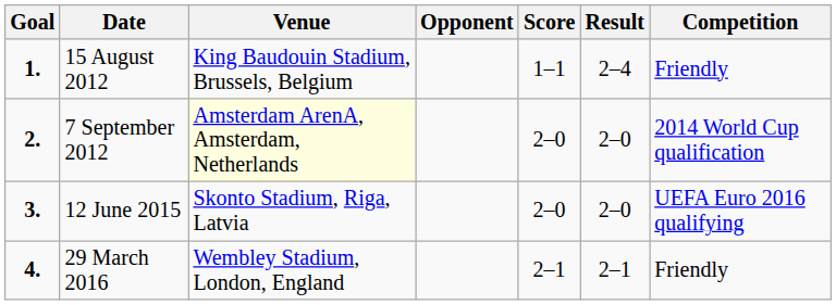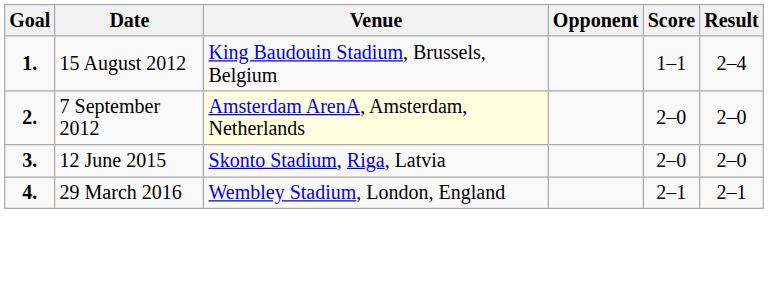 <table class="wikitable">
 <tr>
 <th>Goal</th>
 <th>Date</th>
 <th>Venue</th>
 <th>Opponent</th>
 <th>Score</th>
 <th>Result</th>
-<th>Competition</th>
 </tr>
 <tr>
 <td style="text-align:center;"><strong>1.</strong></td>
 <td>15 August 2012</td>
 <td><a href='#'>King Baudouin Stadium</a>, Brussels, Belgium</td>
 <td></td>
 <td style="text-align:center;">1–1</td>
 <td style="text-align:center;">2–4</td>
-<td><a href='#'>Friendly</a></td>
 </tr>
 <tr>
 <td style="text-align:center;"><strong>2.</strong></td>
 <td>7 September 2012</td>
 <td style="background: lightyellow;"><a href='#'>Amsterdam ArenA</a>, Amsterdam, Netherlands</td>
 <td></td>
 <td style="text-align:center;">2–0</td>
 <td style="text-align:center;">2–0</td>
-<td><a href='#'>2014 World Cup qualification</a></td>
 </tr>
 <tr>
 <td style="text-align:center;"><strong>3.</strong></td>
 <td>12 June 2015</td>
 <td><a href='#'>Skonto Stadium</a>, <a href='#'>Riga</a>, Latvia</td>
 <td></td>
 <td style="text-align:center;">2–0</td>
 <td style="text-align:center;">2–0</td>
-<td><a href='#'>UEFA Euro 2016 qualifying</a></td>
 </tr>
 <tr>
 <td style="text-align:center;"><strong>4.</strong></td>
 <td>29 March 2016</td>
 <td><a href='#'>Wembley Stadium</a>, London, England</td>
 <td></td>
 <td style="text-align:center;">2–1</td>
 <td style="text-align:center;">2–1</td>
-<td>Friendly</td>
 </tr>
 </table>
